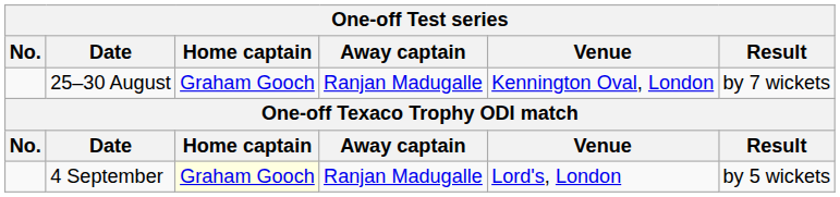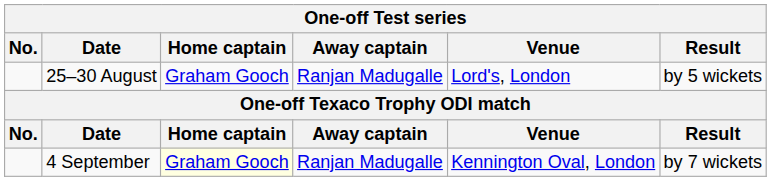 <table class="wikitable">
 <tr>
 <th colspan="9">One-off Test series</th>
 </tr>
 <tr>
 <th>No.</th>
 <th>Date</th>
 <th>Home captain</th>
 <th>Away captain</th>
 <th>Venue</th>
 <th>Result</th>
 </tr>
 <tr>
 <td></td>
 <td>25–30 August</td>
 <td><a href='#'>Graham Gooch</a></td>
 <td><a href='#'>Ranjan Madugalle</a></td>
-<td><a href='#'>Kennington Oval</a>, <a href='#'>London</a></td>
-<td> by 7 wickets</td>
+<td><a href='#'>Lord's</a>, <a href='#'>London</a></td>
+<td> by 5 wickets</td>
 </tr>
 <tr>
 <th colspan="9">One-off Texaco Trophy ODI match</th>
 </tr>
 <tr>
 <th>No.</th>
 <th>Date</th>
 <th>Home captain</th>
 <th>Away captain</th>
 <th>Venue</th>
 <th>Result</th>
 </tr>
 <tr>
 <td></td>
 <td>4 September</td>
 <td style="background: lightyellow;"><a href='#'>Graham Gooch</a></td>
 <td><a href='#'>Ranjan Madugalle</a></td>
-<td><a href='#'>Lord's</a>, <a href='#'>London</a></td>
-<td> by 5 wickets</td>
+<td><a href='#'>Kennington Oval</a>, <a href='#'>London</a></td>
+<td> by 7 wickets</td>
 </tr>
 </table>
